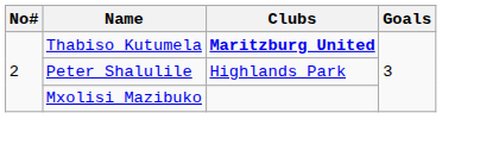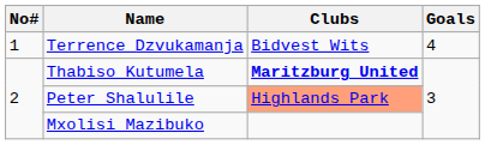 <table class="wikitable sortable">
 <tr>
 <th>No#</th>
 <th>Name</th>
 <th>Clubs</th>
 <th>Goals</th>
+</tr>
+<tr>
+<td>1</td>
+<td align="left"><a href='#'>Terrence Dzvukamanja</a></td>
+<td align="left"><a href='#'>Bidvest Wits</a></td>
+<td>4</td>
 </tr>
 <tr>
 <td rowspan=3>2</td>
 <td align="left"><a href='#'>Thabiso Kutumela</a></td>
 <td align="left"><strong><a href='#'>Maritzburg United</a></strong></td>
 <td rowspan=3>3</td>
 </tr>
 <tr>
 <td align="left"><a href='#'>Peter Shalulile</a></td>
-<td align="left"><a href='#'>Highlands Park</a></td>
+<td align="left" style="background: lightsalmon;"><a href='#'>Highlands Park</a></td>
 </tr>
 <tr>
 <td align="left"><a href='#'>Mxolisi Mazibuko</a></td>
 <td align="left"></td>
 </tr>
 </table>
